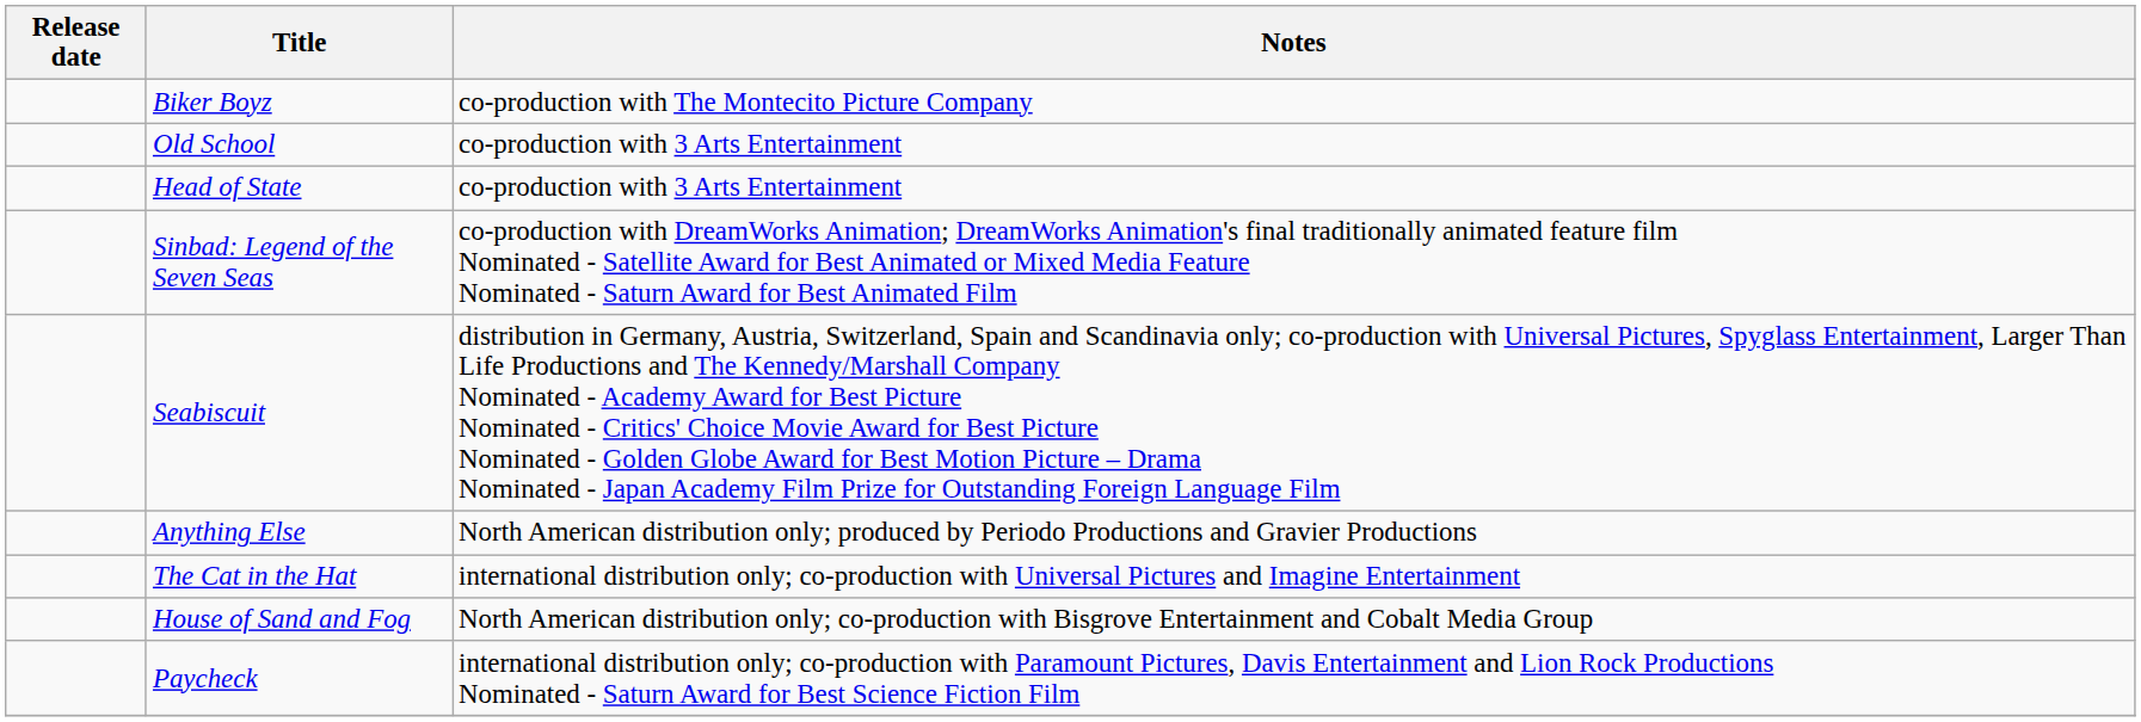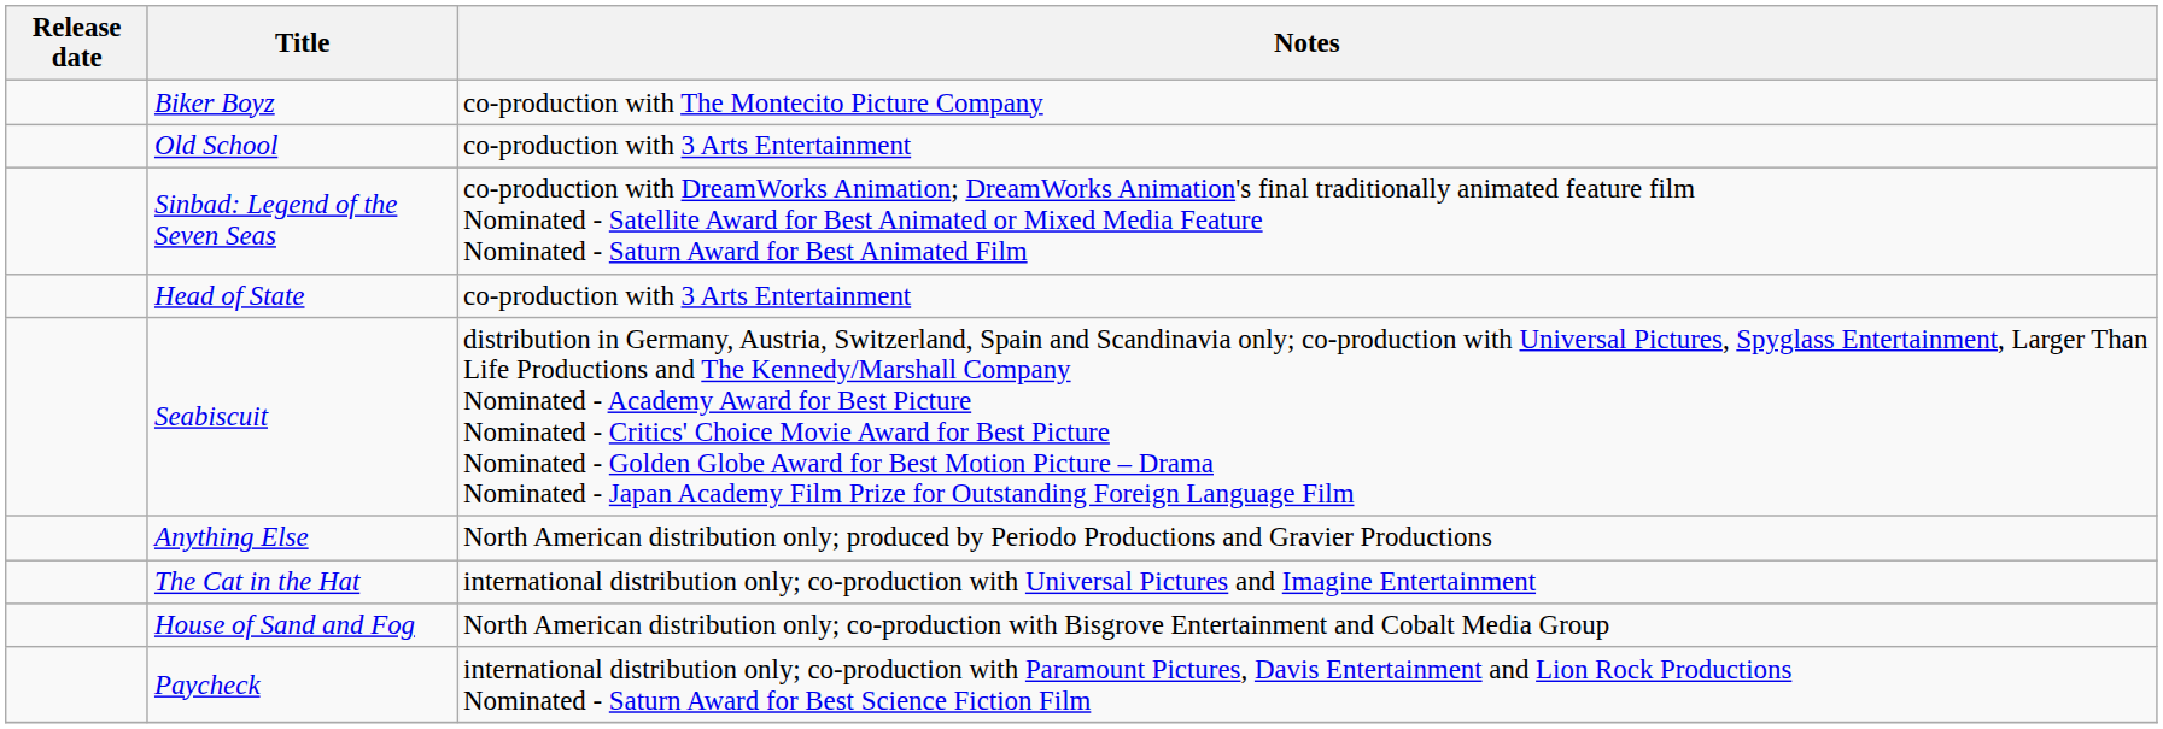 <table class="wikitable sortable">
 <tr>
 <th>Release date</th>
 <th>Title</th>
 <th>Notes</th>
 </tr>
 <tr>
 <td></td>
 <td><em><a href='#'>Biker Boyz</a></em></td>
 <td>co-production with <a href='#'>The Montecito Picture Company</a></td>
 </tr>
 <tr>
 <td></td>
 <td><em><a href='#'>Old School</a></em></td>
 <td>co-production with <a href='#'>3 Arts Entertainment</a></td>
 </tr>
 <tr>
 <td></td>
-<td><em><a href='#'>Head of State</a></em></td>
-<td>co-production with <a href='#'>3 Arts Entertainment</a></td>
+<td><em><a href='#'>Sinbad: Legend of the Seven Seas</a></em></td>
+<td>co-production with <a href='#'>DreamWorks Animation</a>; <a href='#'>DreamWorks Animation</a>'s final traditionally animated feature film<br>Nominated - <a href='#'>Satellite Award for Best Animated or Mixed Media Feature</a><br>Nominated - <a href='#'>Saturn Award for Best Animated Film</a></td>
 </tr>
 <tr>
 <td></td>
-<td><em><a href='#'>Sinbad: Legend of the Seven Seas</a></em></td>
-<td>co-production with <a href='#'>DreamWorks Animation</a>; <a href='#'>DreamWorks Animation</a>'s final traditionally animated feature film<br>Nominated - <a href='#'>Satellite Award for Best Animated or Mixed Media Feature</a><br>Nominated - <a href='#'>Saturn Award for Best Animated Film</a></td>
+<td><em><a href='#'>Head of State</a></em></td>
+<td>co-production with <a href='#'>3 Arts Entertainment</a></td>
 </tr>
 <tr>
 <td></td>
 <td><em><a href='#'>Seabiscuit</a></em></td>
 <td>distribution in Germany, Austria, Switzerland, Spain and Scandinavia only; co-production with <a href='#'>Universal Pictures</a>, <a href='#'>Spyglass Entertainment</a>, Larger Than Life Productions and <a href='#'>The Kennedy/Marshall Company</a><br>Nominated - <a href='#'>Academy Award for Best Picture</a><br>Nominated - <a href='#'>Critics' Choice Movie Award for Best Picture</a><br>Nominated - <a href='#'>Golden Globe Award for Best Motion Picture – Drama</a><br>Nominated - <a href='#'>Japan Academy Film Prize for Outstanding Foreign Language Film</a></td>
 </tr>
 <tr>
 <td></td>
 <td><em><a href='#'>Anything Else</a></em></td>
 <td>North American distribution only; produced by Periodo Productions and Gravier Productions</td>
 </tr>
 <tr>
 <td></td>
 <td><em><a href='#'>The Cat in the Hat</a></em></td>
 <td>international distribution only; co-production with <a href='#'>Universal Pictures</a> and <a href='#'>Imagine Entertainment</a></td>
 </tr>
 <tr>
 <td></td>
 <td><em><a href='#'>House of Sand and Fog</a></em></td>
 <td>North American distribution only; co-production with Bisgrove Entertainment and Cobalt Media Group</td>
 </tr>
 <tr>
 <td></td>
 <td><em><a href='#'>Paycheck</a></em></td>
 <td>international distribution only; co-production with <a href='#'>Paramount Pictures</a>, <a href='#'>Davis Entertainment</a> and <a href='#'>Lion Rock Productions</a><br>Nominated - <a href='#'>Saturn Award for Best Science Fiction Film</a></td>
 </tr>
 <tr>
 </tr>
 </table>
